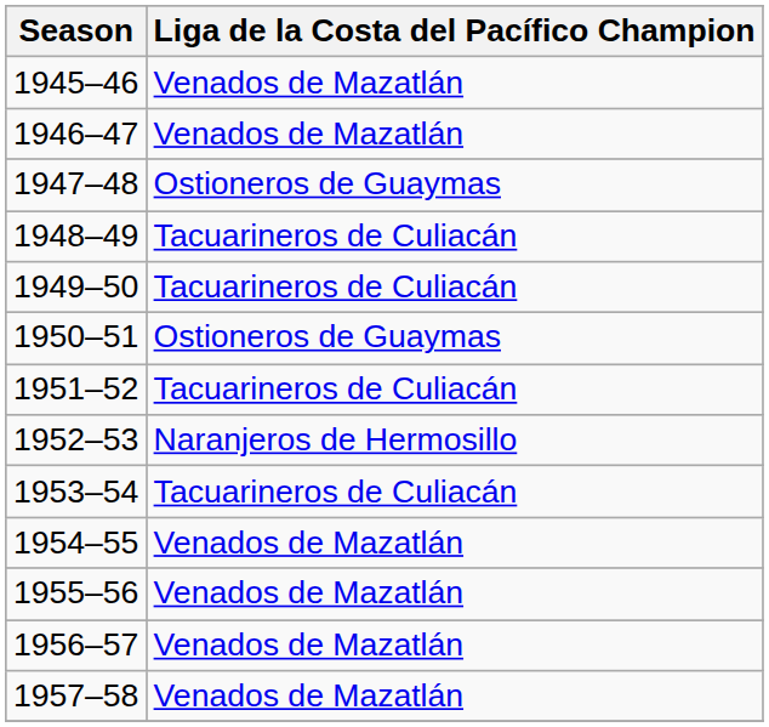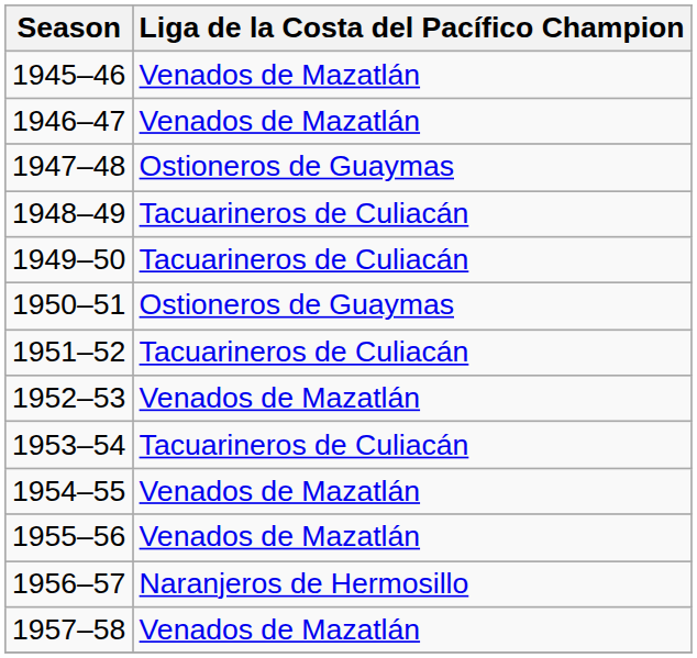 <table class="wikitable">
 <tr>
 <th>Season</th>
 <th>Liga de la Costa del Pacífico Champion</th>
 </tr>
 <tr>
 <td>1945–46</td>
 <td><a href='#'>Venados de Mazatlán</a></td>
 </tr>
 <tr>
 <td>1946–47</td>
 <td><a href='#'>Venados de Mazatlán</a></td>
 </tr>
 <tr>
 <td>1947–48</td>
 <td><a href='#'>Ostioneros de Guaymas</a></td>
 </tr>
 <tr>
 <td>1948–49</td>
 <td><a href='#'>Tacuarineros de Culiacán</a></td>
 </tr>
 <tr>
 <td>1949–50</td>
 <td><a href='#'>Tacuarineros de Culiacán</a></td>
 </tr>
 <tr>
 <td>1950–51</td>
 <td><a href='#'>Ostioneros de Guaymas</a></td>
 </tr>
 <tr>
 <td>1951–52</td>
 <td><a href='#'>Tacuarineros de Culiacán</a></td>
 </tr>
 <tr>
 <td>1952–53</td>
-<td><a href='#'>Naranjeros de Hermosillo</a></td>
+<td><a href='#'>Venados de Mazatlán</a></td>
 </tr>
 <tr>
 <td>1953–54</td>
 <td><a href='#'>Tacuarineros de Culiacán</a></td>
 </tr>
 <tr>
 <td>1954–55</td>
 <td><a href='#'>Venados de Mazatlán</a></td>
 </tr>
 <tr>
 <td>1955–56</td>
 <td><a href='#'>Venados de Mazatlán</a></td>
 </tr>
 <tr>
 <td>1956–57</td>
-<td><a href='#'>Venados de Mazatlán</a></td>
+<td><a href='#'>Naranjeros de Hermosillo</a></td>
 </tr>
 <tr>
 <td>1957–58</td>
 <td><a href='#'>Venados de Mazatlán</a></td>
 </tr>
 <tr>
 </tr>
 </table>
